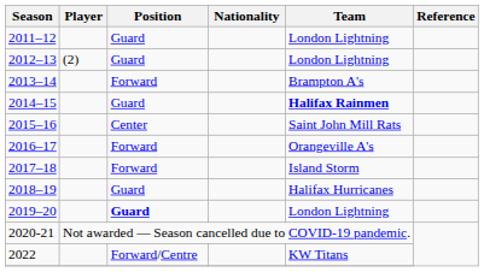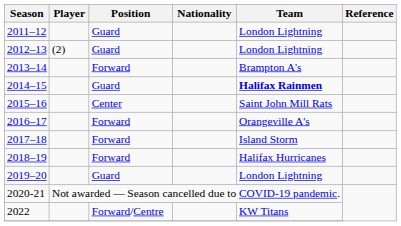 <table class="wikitable plainrowheaders sortable" summary="Season (sortable), Player (sortable), Position (sortable), Nationality (sortable) and Team (sortable)">
 <tr>
 <th scope="col">Season</th>
 <th scope="col">Player</th>
 <th scope="col">Position</th>
 <th scope="col">Nationality</th>
 <th scope="col">Team</th>
 <th scope="col">Reference</th>
 </tr>
 <tr>
 <td><a href='#'>2011–12</a></td>
 <td></td>
 <td><a href='#'>Guard</a></td>
 <td></td>
 <td><a href='#'>London Lightning</a></td>
 <td></td>
 </tr>
 <tr>
 <td><a href='#'>2012–13</a></td>
 <td> (2)</td>
 <td><a href='#'>Guard</a></td>
 <td></td>
 <td><a href='#'>London Lightning</a></td>
 <td></td>
 </tr>
 <tr>
 <td><a href='#'>2013–14</a></td>
 <td></td>
 <td><a href='#'>Forward</a></td>
 <td></td>
 <td><a href='#'>Brampton A's</a></td>
 <td></td>
 </tr>
 <tr>
 <td><a href='#'>2014–15</a></td>
 <td></td>
 <td><a href='#'>Guard</a></td>
 <td></td>
 <td><strong><a href='#'>Halifax Rainmen</a></strong></td>
 <td></td>
 </tr>
 <tr>
 <td><a href='#'>2015–16</a></td>
 <td></td>
 <td><a href='#'>Center</a></td>
 <td></td>
 <td><a href='#'>Saint John Mill Rats</a></td>
 <td></td>
 </tr>
 <tr>
 <td><a href='#'>2016–17</a></td>
 <td></td>
 <td><a href='#'>Forward</a></td>
 <td></td>
 <td><a href='#'>Orangeville A's</a></td>
 <td></td>
 </tr>
 <tr>
 <td><a href='#'>2017–18</a></td>
 <td></td>
 <td><a href='#'>Forward</a></td>
 <td></td>
 <td><a href='#'>Island Storm</a></td>
 <td></td>
 </tr>
 <tr>
 <td><a href='#'>2018–19</a></td>
 <td></td>
-<td><a href='#'>Guard</a></td>
+<td><a href='#'>Forward</a></td>
 <td></td>
 <td><a href='#'>Halifax Hurricanes</a></td>
 <td></td>
 </tr>
 <tr>
 <td><a href='#'>2019–20</a></td>
 <td></td>
-<td><strong><a href='#'>Guard</a></strong></td>
+<td><a href='#'>Guard</a></td>
 <td></td>
 <td><a href='#'>London Lightning</a></td>
 <td></td>
 </tr>
 <tr>
 <td>2020-21</td>
 <td colspan="4">Not awarded — Season cancelled due to <a href='#'>COVID-19 pandemic</a>.</td>
 </tr>
 <tr>
 <td>2022</td>
 <td></td>
 <td><a href='#'>Forward</a>/<a href='#'>Centre</a></td>
 <td></td>
 <td><a href='#'>KW Titans</a></td>
 </tr>
 <tr>
 </tr>
 </table>
